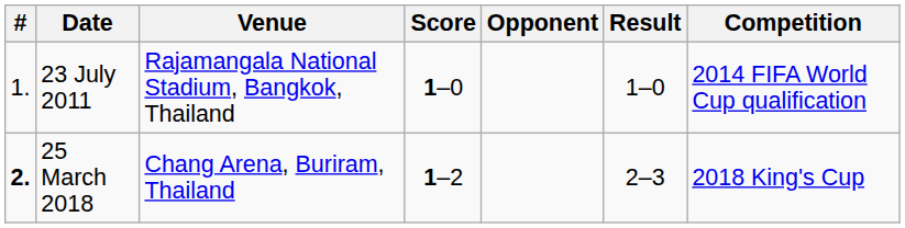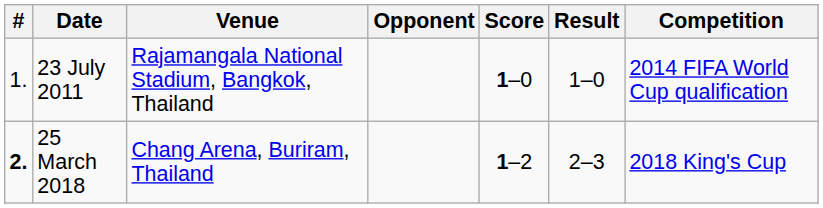 <table class="wikitable">
 <tr>
 <th>#</th>
 <th>Date</th>
 <th>Venue</th>
+<th>Opponent</th>
 <th>Score</th>
-<th>Opponent</th>
 <th>Result</th>
 <th>Competition</th>
 </tr>
 <tr>
 <td>1.</td>
 <td>23 July 2011</td>
 <td><a href='#'>Rajamangala National Stadium</a>, <a href='#'>Bangkok</a>, Thailand</td>
+<td></td>
 <td align=center><strong>1</strong>–0</td>
-<td></td>
 <td align=center>1–0</td>
 <td><a href='#'>2014 FIFA World Cup qualification</a></td>
 </tr>
 <tr>
 <td><strong>2.</strong></td>
 <td>25 March 2018</td>
 <td><a href='#'>Chang Arena</a>, <a href='#'>Buriram</a>, <a href='#'>Thailand</a></td>
+<td></td>
 <td align=center><strong>1</strong>–2</td>
-<td></td>
 <td align=center>2–3</td>
 <td><a href='#'>2018 King's Cup</a></td>
 </tr>
 </table>
